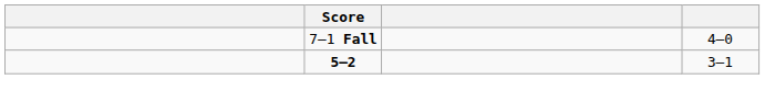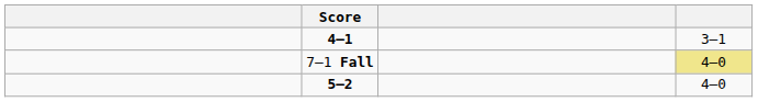 <table class="wikitable" style="text-align: center; ">
 <tr>
 <th align="right" width="270"></th>
 <th width="65">Score</th>
 <th align="left" width="270"></th>
 <th width="65"></th>
 </tr>
 <tr>
 <td align="left"><strong></strong></td>
+<td><strong>4–1</strong></td>
+<td align="left"></td>
+<td>3–1 <strong></strong></td>
+</tr>
+<tr>
+<td align="left"><strong></strong></td>
 <td>7–1 <strong>Fall</strong></td>
 <td align="left"></td>
-<td>4–0 <strong></strong></td>
+<td style="background: khaki;">4–0 <strong></strong></td>
 </tr>
 <tr>
 <td align="left"><strong></strong></td>
 <td><strong>5–2</strong></td>
 <td align="left"></td>
-<td>3–1 <strong></strong></td>
+<td>4–0 <strong></strong></td>
 </tr>
 </table>
